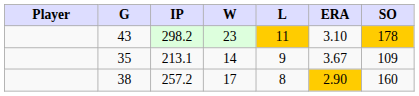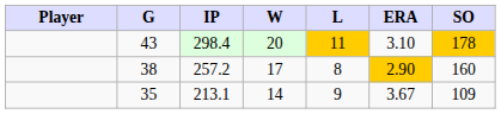 <table class="wikitable sortable">
 <tr>
 <th style="background:#ddf; width:16%;">Player</th>
 <th style="background:#ddf; width:9%;">G</th>
 <th style="background:#ddf; width:9%;">IP</th>
 <th style="background:#ddf; width:9%;">W</th>
 <th style="background:#ddf; width:9%;">L</th>
 <th style="background:#ddf; width:9%;">ERA</th>
 <th style="background:#ddf; width:9%;">SO</th>
 </tr>
 <tr style="text-align:center;">
 <td></td>
 <td>43</td>
-<td style="background:#DDFFDD;">298.2</td>
-<td style="background:#DDFFDD;">23</td>
+<td style="background:#DDFFDD;">298.4</td>
+<td style="background:#DDFFDD;">20</td>
 <td style="background:#fc0;">11</td>
 <td>3.10</td>
 <td style="background:#fc0;">178</td>
+</tr>
+<tr style="text-align:center;">
+<td></td>
+<td>38</td>
+<td>257.2</td>
+<td>17</td>
+<td>8</td>
+<td style="background:#fc0;">2.90</td>
+<td>160</td>
 </tr>
 <tr style="text-align:center;">
 <td></td>
 <td>35</td>
 <td>213.1</td>
 <td>14</td>
 <td>9</td>
 <td>3.67</td>
 <td>109</td>
 </tr>
-<tr style="text-align:center;">
-<td></td>
-<td>38</td>
-<td>257.2</td>
-<td>17</td>
-<td>8</td>
-<td style="background:#fc0;">2.90</td>
-<td>160</td>
-</tr>
 </table>
